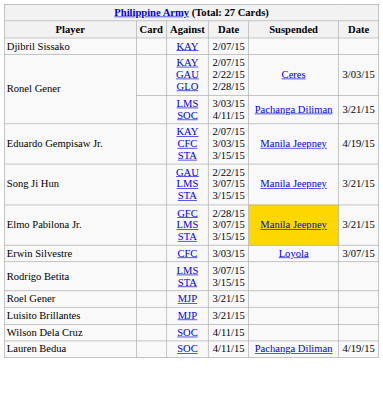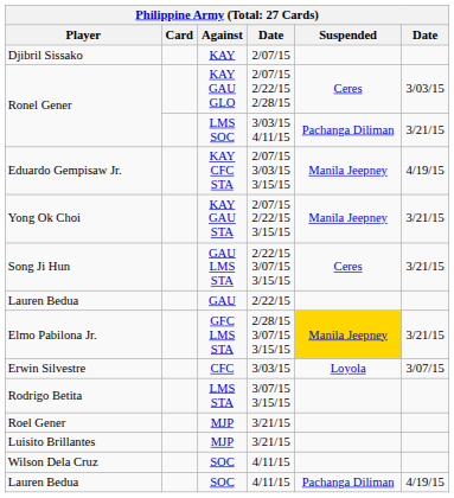 <table class="wikitable collapsible collapsed">
 <tr>
 <th colspan="6" style="width:560px"><a href='#'>Philippine Army</a> (Total: 27 Cards)				</th>
 </tr>
 <tr>
 <th style="width:180px">Player</th>
 <th style="width: 30px">Card</th>
 <th style="width: 50px">Against</th>
 <th style="width: 50px">Date</th>
 <th style="width:120px">Suspended</th>
 <th style="width: 50px">Date</th>
 </tr>
 <tr>
 <td style="text-align:left"> Djibril Sissako</td>
 <td style="text-align:center"></td>
 <td style="text-align:center"><a href='#'>KAY</a></td>
 <td style="text-align:center">2/07/15</td>
 <td style="text-align:center"></td>
 <td style="text-align:center"></td>
 </tr>
 <tr>
 <td rowspan="2" style="text-align:left"> Ronel Gener</td>
 <td style="text-align:center"><br><br></td>
 <td style="text-align:center"><a href='#'>KAY</a><br><a href='#'>GAU</a><br><a href='#'>GLO</a></td>
 <td style="text-align:center">2/07/15<br>2/22/15<br>2/28/15</td>
 <td style="text-align:center"><a href='#'>Ceres</a></td>
 <td style="text-align:center">3/03/15</td>
 </tr>
 <tr>
 <td style="text-align:center"><br></td>
 <td style="text-align:center"><a href='#'>LMS</a><br><a href='#'>SOC</a></td>
 <td style="text-align:center">3/03/15<br>4/11/15</td>
 <td style="text-align:center"><a href='#'>Pachanga Diliman</a></td>
 <td style="text-align:center">3/21/15</td>
 </tr>
 <tr>
 <td style="text-align:left"> Eduardo Gempisaw Jr.</td>
 <td style="text-align:center"><br><br></td>
 <td style="text-align:center"><a href='#'>KAY</a><br><a href='#'>CFC</a><br><a href='#'>STA</a></td>
 <td style="text-align:center">2/07/15<br>3/03/15<br>3/15/15</td>
 <td style="text-align:center"><a href='#'>Manila Jeepney</a></td>
 <td style="text-align:center">4/19/15</td>
 </tr>
 <tr>
+<td style="text-align:left"> Yong Ok Choi</td>
+<td style="text-align:center"><br><br></td>
+<td style="text-align:center"><a href='#'>KAY</a><br><a href='#'>GAU</a><br><a href='#'>STA</a></td>
+<td style="text-align:center">2/07/15<br>2/22/15<br>3/15/15</td>
+<td style="text-align:center"><a href='#'>Manila Jeepney</a></td>
+<td style="text-align:center">3/21/15</td>
+</tr>
+<tr>
 <td style="text-align:left"> Song Ji Hun</td>
 <td style="text-align:center"><br><br></td>
 <td style="text-align:center"><a href='#'>GAU</a><br><a href='#'>LMS</a><br><a href='#'>STA</a></td>
 <td style="text-align:center">2/22/15<br>3/07/15<br>3/15/15</td>
-<td style="text-align:center"><a href='#'>Manila Jeepney</a></td>
+<td style="text-align:center"><a href='#'>Ceres</a></td>
 <td style="text-align:center">3/21/15</td>
+</tr>
+<tr>
+<td style="text-align:left"> Lauren Bedua</td>
+<td style="text-align:center"></td>
+<td style="text-align:center"><a href='#'>GAU</a></td>
+<td style="text-align:center">2/22/15</td>
+<td style="text-align:center"></td>
+<td style="text-align:center"></td>
 </tr>
 <tr>
 <td style="text-align:left"> Elmo Pabilona Jr.</td>
 <td style="text-align:center"><br><br></td>
 <td style="text-align:center"><a href='#'>GFC</a><br><a href='#'>LMS</a><br><a href='#'>STA</a></td>
 <td style="text-align:center">2/28/15<br>3/07/15<br>3/15/15</td>
 <td style="background: gold; text-align:center"><a href='#'>Manila Jeepney</a></td>
 <td style="text-align:center">3/21/15</td>
 </tr>
 <tr>
 <td style="text-align:left"> Erwin Silvestre</td>
 <td style="text-align:center"></td>
 <td style="text-align:center"><a href='#'>CFC</a></td>
 <td style="text-align:center">3/03/15</td>
 <td style="text-align:center"><a href='#'>Loyola</a></td>
 <td style="text-align:center">3/07/15</td>
 </tr>
 <tr>
 <td style="text-align:left"> Rodrigo Betita</td>
 <td style="text-align:center"><br></td>
 <td style="text-align:center"><a href='#'>LMS</a><br><a href='#'>STA</a></td>
 <td style="text-align:center">3/07/15<br>3/15/15</td>
 <td style="text-align:center"></td>
 <td style="text-align:center"></td>
 </tr>
 <tr>
 <td style="text-align:left"> Roel Gener</td>
 <td style="text-align:center"></td>
 <td style="text-align:center"><a href='#'>MJP</a></td>
 <td style="text-align:center">3/21/15</td>
 <td style="text-align:center"></td>
 <td style="text-align:center"></td>
 </tr>
 <tr>
 <td style="text-align:left"> Luisito Brillantes</td>
 <td style="text-align:center"></td>
 <td style="text-align:center"><a href='#'>MJP</a></td>
 <td style="text-align:center">3/21/15</td>
 <td style="text-align:center"></td>
 <td style="text-align:center"></td>
 </tr>
 <tr>
 <td style="text-align:left"> Wilson Dela Cruz</td>
 <td style="text-align:center"></td>
 <td style="text-align:center"><a href='#'>SOC</a></td>
 <td style="text-align:center">4/11/15</td>
 <td style="text-align:center"></td>
 <td style="text-align:center"></td>
 </tr>
 <tr>
 <td style="text-align:left"> Lauren Bedua</td>
 <td style="text-align:center"></td>
 <td style="text-align:center"><a href='#'>SOC</a></td>
 <td style="text-align:center">4/11/15</td>
 <td style="text-align:center"><a href='#'>Pachanga Diliman</a></td>
 <td style="text-align:center">4/19/15</td>
 </tr>
 </table>
